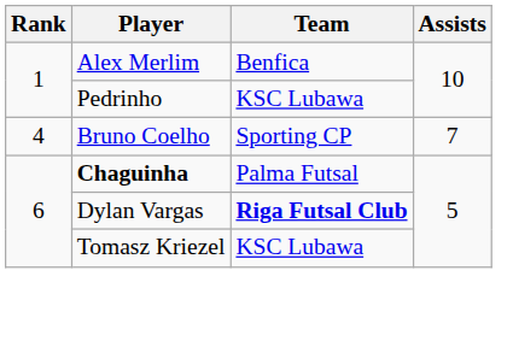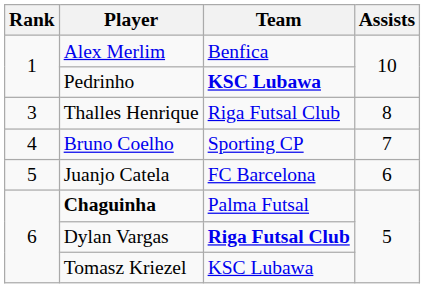 <table class="wikitable" style="text-align:center">
 <tr>
 <th>Rank</th>
 <th>Player</th>
 <th>Team</th>
 <th>Assists</th>
 </tr>
 <tr>
 <td rowspan="2">1</td>
 <td align=left> <a href='#'>Alex Merlim</a></td>
 <td align=left> <a href='#'>Benfica</a></td>
 <td rowspan="2">10</td>
 </tr>
 <tr>
 <td align=left> Pedrinho</td>
-<td align=left> <a href='#'>KSC Lubawa</a></td>
+<td align=left><strong> <a href='#'>KSC Lubawa</a></strong></td>
+</tr>
+<tr>
+<td>3</td>
+<td align=left> Thalles Henrique</td>
+<td align=left> <a href='#'>Riga Futsal Club</a></td>
+<td>8</td>
 </tr>
 <tr>
 <td>4</td>
 <td align=left> <a href='#'>Bruno Coelho</a></td>
 <td align=left> <a href='#'>Sporting CP</a></td>
 <td>7</td>
+</tr>
+<tr>
+<td>5</td>
+<td align=left> Juanjo Catela</td>
+<td align=left> <a href='#'>FC Barcelona</a></td>
+<td>6</td>
 </tr>
 <tr>
 <td rowspan="3">6</td>
 <td align=left> <strong>Chaguinha</strong></td>
 <td align=left> <a href='#'>Palma Futsal</a></td>
 <td rowspan="3">5</td>
 </tr>
 <tr>
 <td align=left> Dylan Vargas</td>
 <td align=left><strong> <a href='#'>Riga Futsal Club</a></strong></td>
 </tr>
 <tr>
 <td align=left> Tomasz Kriezel</td>
 <td align=left> <a href='#'>KSC Lubawa</a></td>
 </tr>
 </table>
